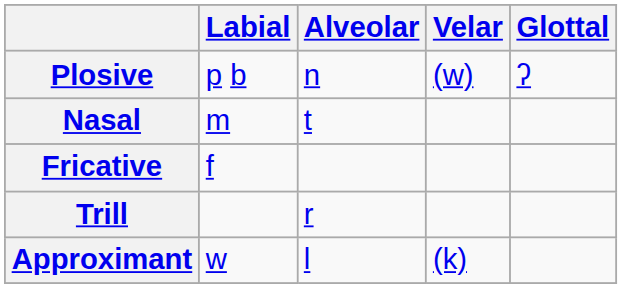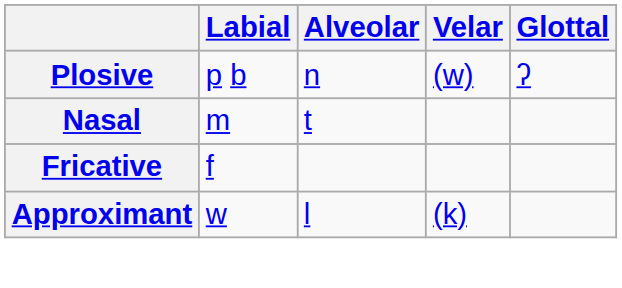 <table class="wikitable">
 <tr>
 <th></th>
 <th><a href='#'>Labial</a></th>
 <th><a href='#'>Alveolar</a></th>
 <th><a href='#'>Velar</a></th>
 <th><a href='#'>Glottal</a></th>
 </tr>
 <tr>
 <th><a href='#'>Plosive</a></th>
 <td><a href='#'>p</a> <a href='#'>b</a></td>
 <td><a href='#'>n</a></td>
 <td><a href='#'>(w)</a></td>
 <td><a href='#'>ʔ</a></td>
 </tr>
 <tr>
 <th><a href='#'>Nasal</a></th>
 <td><a href='#'>m</a></td>
 <td><a href='#'>t</a></td>
 <td></td>
 <td></td>
 </tr>
 <tr>
 <th><a href='#'>Fricative</a></th>
 <td><a href='#'>f</a></td>
 <td></td>
 <td></td>
 <td></td>
 </tr>
 <tr>
-<th><a href='#'>Trill</a></th>
-<td></td>
-<td><a href='#'>r</a></td>
-<td></td>
-<td></td>
-</tr>
-<tr>
 <th><a href='#'>Approximant</a></th>
 <td><a href='#'>w</a></td>
 <td><a href='#'>l</a></td>
 <td><a href='#'>(k)</a></td>
 <td></td>
 </tr>
 </table>
